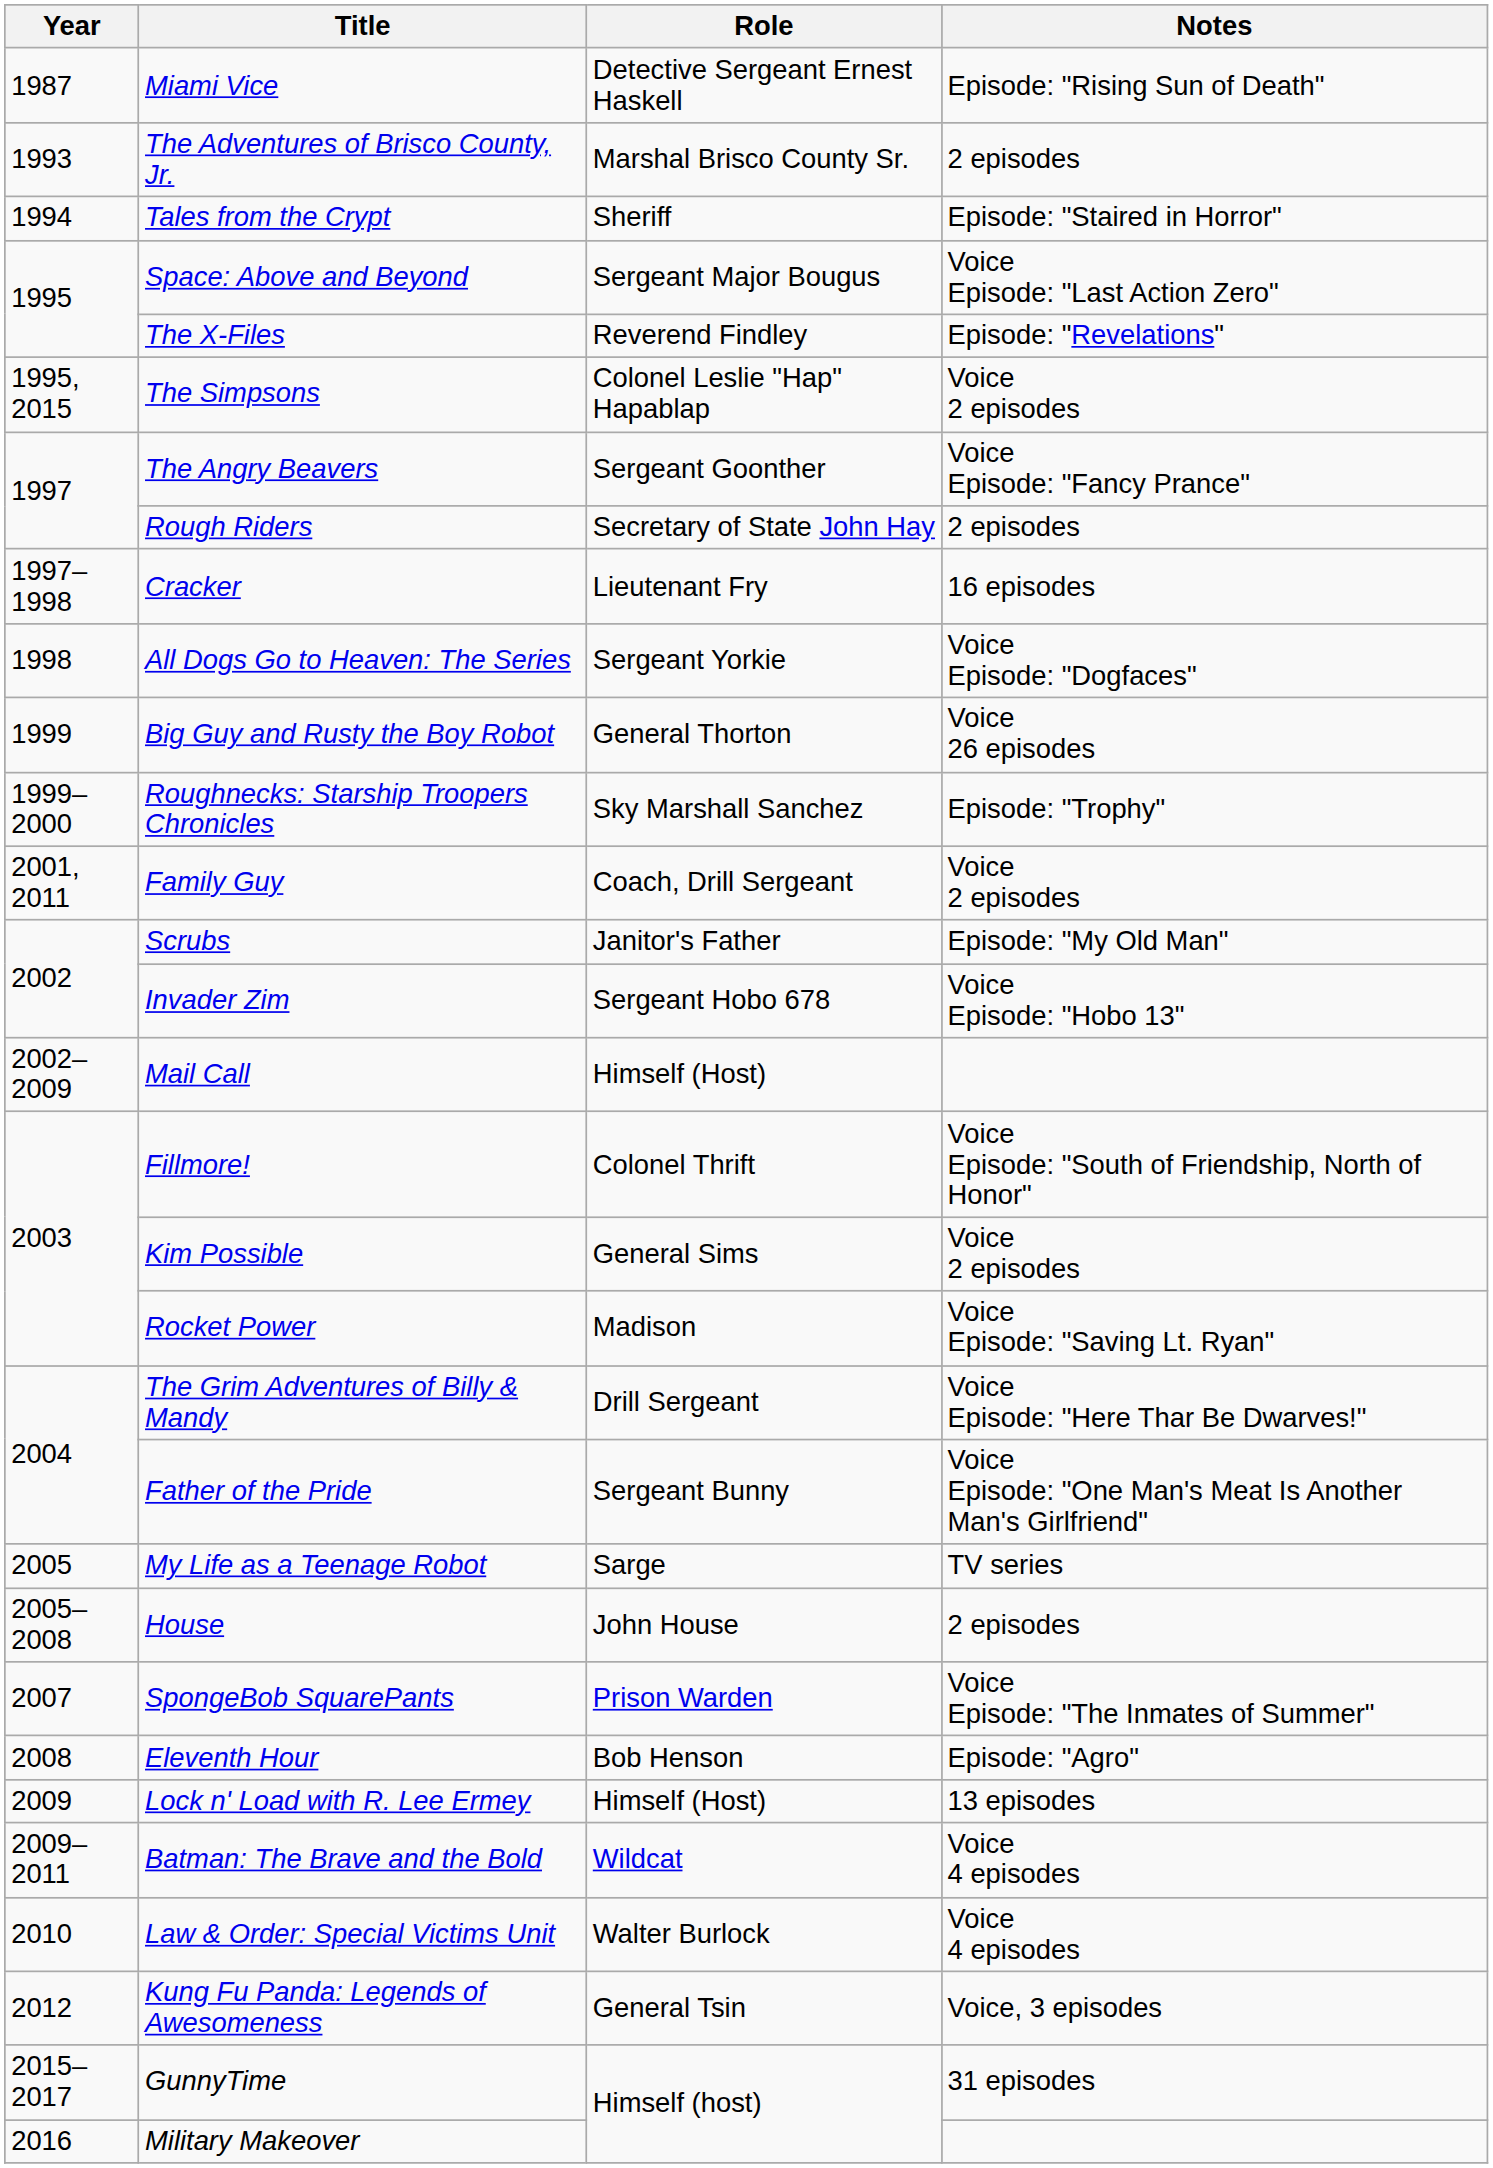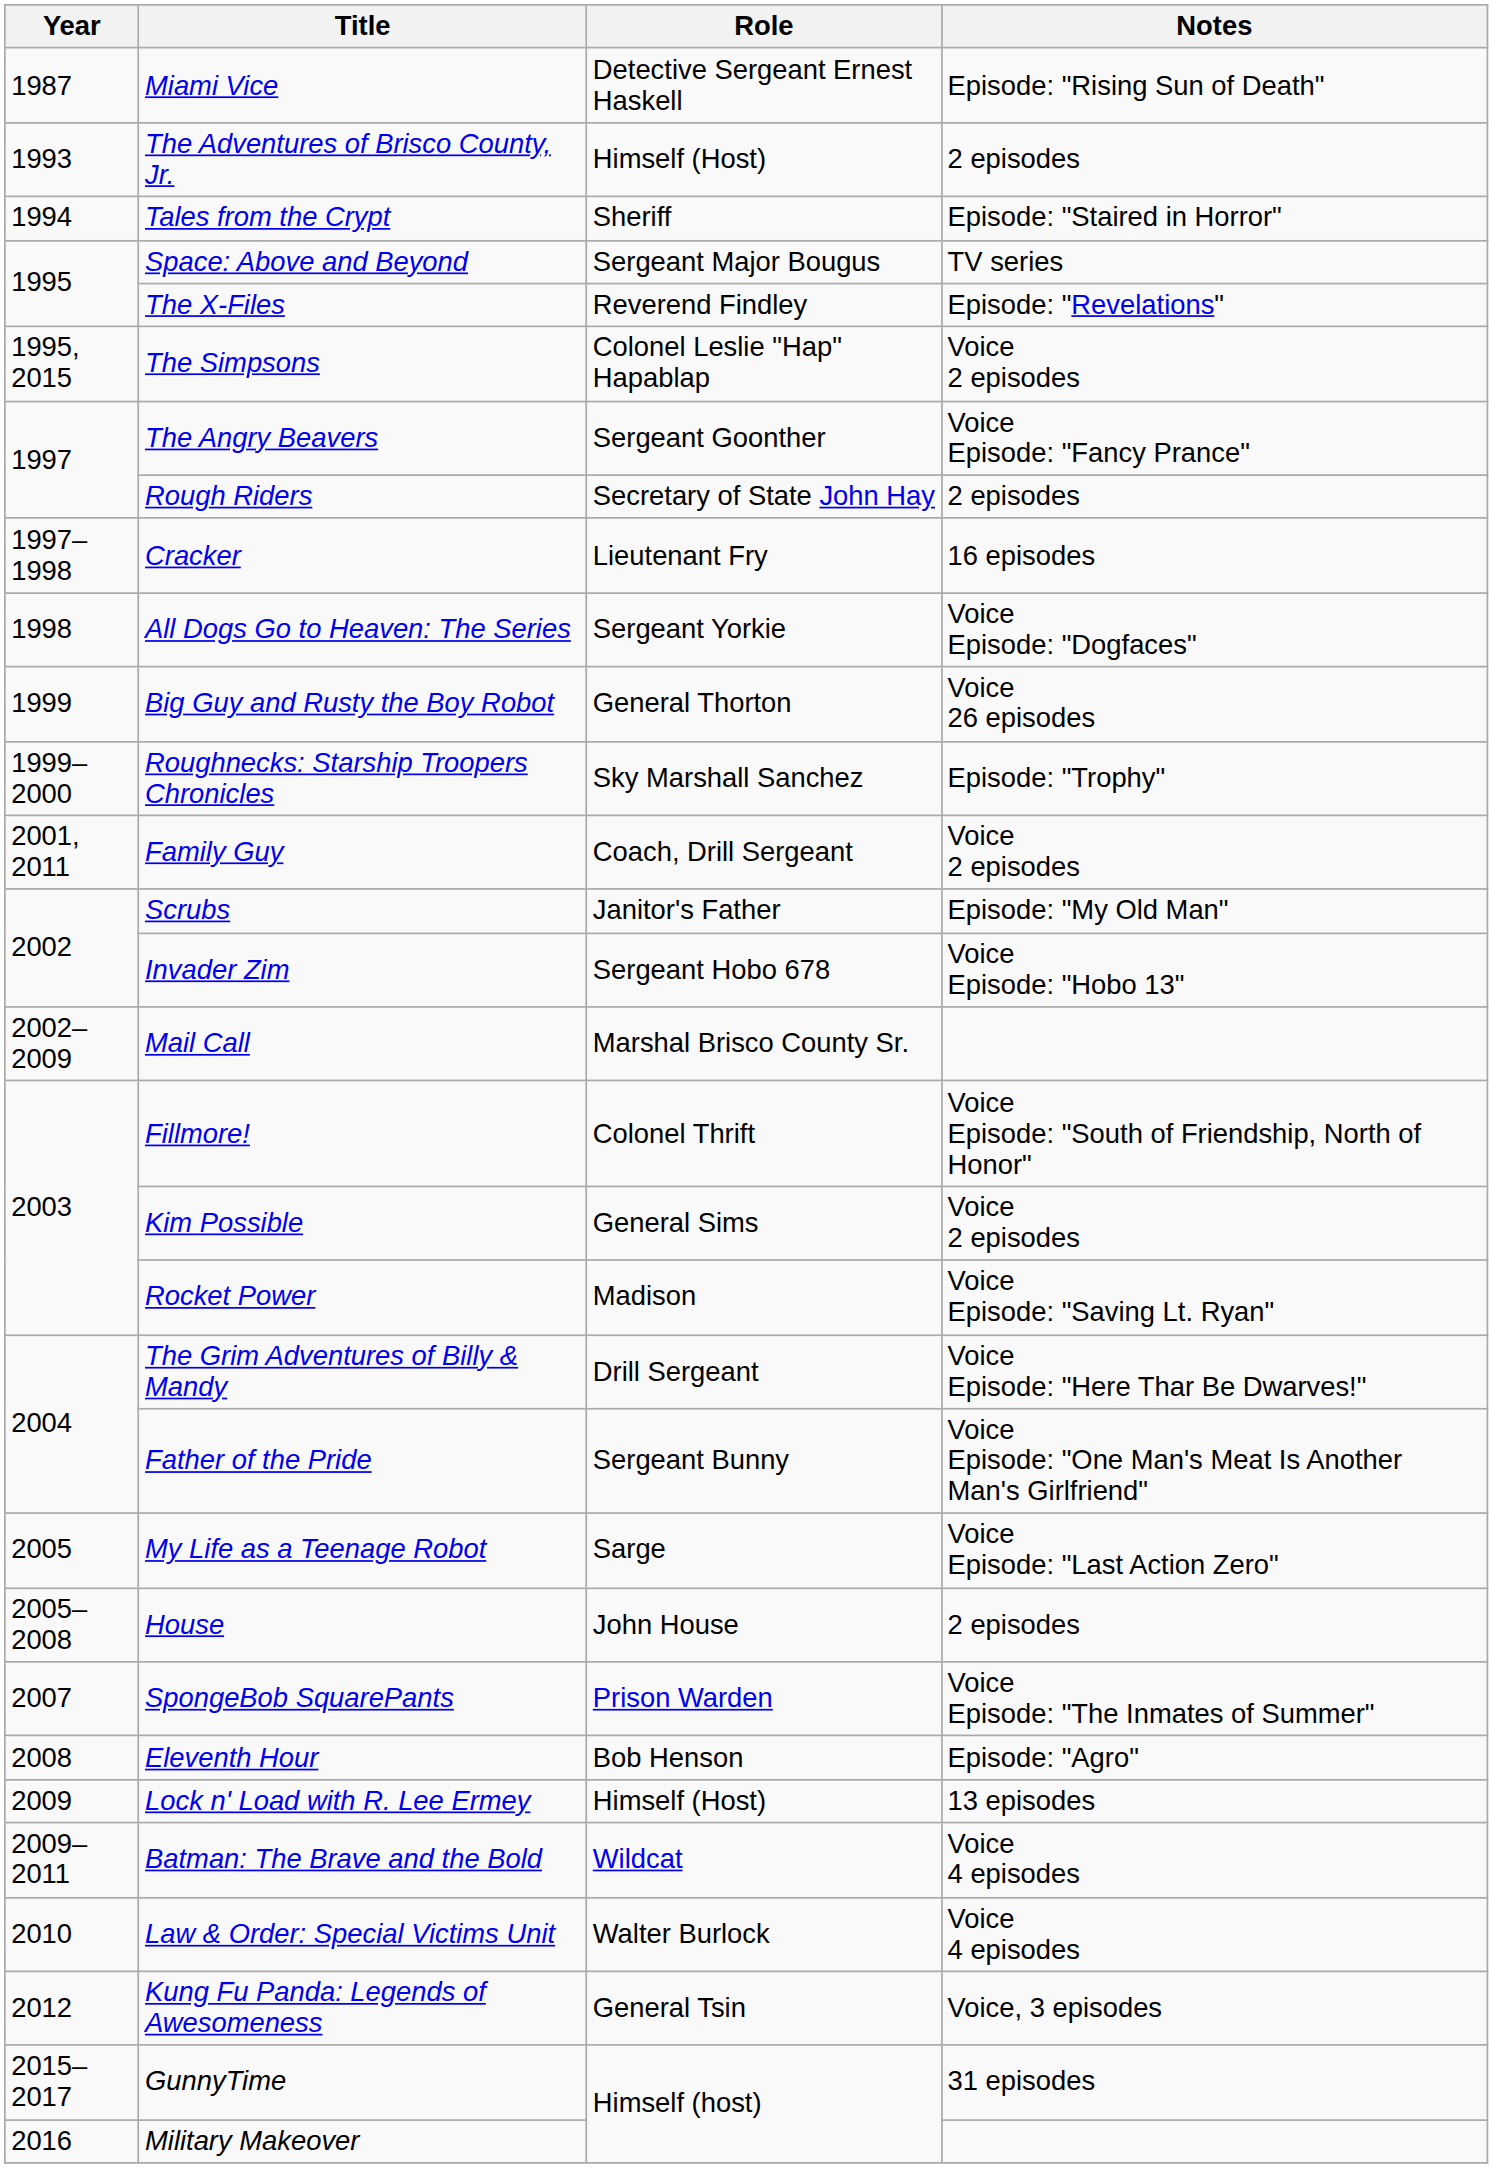 <table class="wikitable sortable">
 <tr>
 <th>Year</th>
 <th>Title</th>
 <th>Role</th>
 <th>Notes</th>
 </tr>
 <tr>
 <td>1987</td>
 <td><em><a href='#'>Miami Vice</a></em></td>
 <td>Detective Sergeant Ernest Haskell</td>
 <td>Episode: "Rising Sun of Death"</td>
 </tr>
 <tr>
 <td>1993</td>
 <td><em><a href='#'>The Adventures of Brisco County, Jr.</a></em></td>
-<td>Marshal Brisco County Sr.</td>
+<td>Himself (Host)</td>
 <td>2 episodes</td>
 </tr>
 <tr>
 <td>1994</td>
 <td><em><a href='#'>Tales from the Crypt</a></em></td>
 <td>Sheriff</td>
 <td>Episode: "Staired in Horror"</td>
 </tr>
 <tr>
 <td rowspan="2">1995</td>
 <td><em><a href='#'>Space: Above and Beyond</a></em></td>
 <td>Sergeant Major Bougus</td>
-<td>Voice<br>Episode: "Last Action Zero"</td>
+<td>TV series</td>
 </tr>
 <tr>
 <td><em><a href='#'>The X-Files</a></em></td>
 <td>Reverend Findley</td>
 <td>Episode: "<a href='#'>Revelations</a>"</td>
 </tr>
 <tr>
 <td>1995, 2015</td>
 <td><em><a href='#'>The Simpsons</a></em></td>
 <td>Colonel Leslie "Hap" Hapablap</td>
 <td>Voice<br>2 episodes</td>
 </tr>
 <tr>
 <td rowspan="2">1997</td>
 <td><em><a href='#'>The Angry Beavers</a></em></td>
 <td>Sergeant Goonther</td>
 <td>Voice<br>Episode: "Fancy Prance"</td>
 </tr>
 <tr>
 <td><em><a href='#'>Rough Riders</a></em></td>
 <td>Secretary of State <a href='#'>John Hay</a></td>
 <td>2 episodes</td>
 </tr>
 <tr>
 <td>1997–1998</td>
 <td><em><a href='#'>Cracker</a></em></td>
 <td>Lieutenant Fry</td>
 <td>16 episodes</td>
 </tr>
 <tr>
 <td>1998</td>
 <td><em><a href='#'>All Dogs Go to Heaven: The Series</a></em></td>
 <td>Sergeant Yorkie</td>
 <td>Voice<br>Episode: "Dogfaces"</td>
 </tr>
 <tr>
 <td>1999</td>
 <td><em><a href='#'>Big Guy and Rusty the Boy Robot</a></em></td>
 <td>General Thorton</td>
 <td>Voice<br>26 episodes</td>
 </tr>
 <tr>
 <td>1999–2000</td>
 <td><em><a href='#'>Roughnecks: Starship Troopers Chronicles</a></em></td>
 <td>Sky Marshall Sanchez</td>
 <td>Episode: "Trophy"</td>
 </tr>
 <tr>
 <td>2001, 2011</td>
 <td><em><a href='#'>Family Guy</a></em></td>
 <td>Coach, Drill Sergeant</td>
 <td>Voice<br>2 episodes</td>
 </tr>
 <tr>
 <td rowspan="2">2002</td>
 <td><em><a href='#'>Scrubs</a></em></td>
 <td>Janitor's Father</td>
 <td>Episode: "My Old Man"</td>
 </tr>
 <tr>
 <td><em><a href='#'>Invader Zim</a></em></td>
 <td>Sergeant Hobo 678</td>
 <td>Voice<br>Episode: "Hobo 13"</td>
 </tr>
 <tr>
 <td>2002–2009</td>
 <td><em><a href='#'>Mail Call</a></em></td>
-<td>Himself (Host)</td>
+<td>Marshal Brisco County Sr.</td>
 <td></td>
 </tr>
 <tr>
 <td rowspan="3">2003</td>
 <td><em><a href='#'>Fillmore!</a></em></td>
 <td>Colonel Thrift</td>
 <td>Voice<br>Episode: "South of Friendship, North of Honor"</td>
 </tr>
 <tr>
 <td><em><a href='#'>Kim Possible</a></em></td>
 <td>General Sims</td>
 <td>Voice<br>2 episodes</td>
 </tr>
 <tr>
 <td><em><a href='#'>Rocket Power</a></em></td>
 <td>Madison</td>
 <td>Voice<br>Episode: "Saving Lt. Ryan"</td>
 </tr>
 <tr>
 <td rowspan="2">2004</td>
 <td><em><a href='#'>The Grim Adventures of Billy & Mandy</a></em></td>
 <td>Drill Sergeant</td>
 <td>Voice<br>Episode: "Here Thar Be Dwarves!"</td>
 </tr>
 <tr>
 <td><em><a href='#'>Father of the Pride</a></em></td>
 <td>Sergeant Bunny</td>
 <td>Voice<br>Episode: "One Man's Meat Is Another Man's Girlfriend"</td>
 </tr>
 <tr>
 <td>2005</td>
 <td><em><a href='#'>My Life as a Teenage Robot</a></em></td>
 <td>Sarge</td>
-<td>TV series</td>
+<td>Voice<br>Episode: "Last Action Zero"</td>
 </tr>
 <tr>
 <td>2005–2008</td>
 <td><em><a href='#'>House</a></em></td>
 <td>John House</td>
 <td>2 episodes</td>
 </tr>
 <tr>
 <td>2007</td>
 <td><em><a href='#'>SpongeBob SquarePants</a></em></td>
 <td><a href='#'>Prison Warden</a></td>
 <td>Voice<br>Episode: "The Inmates of Summer"</td>
 </tr>
 <tr>
 <td>2008</td>
 <td><em><a href='#'>Eleventh Hour</a></em></td>
 <td>Bob Henson</td>
 <td>Episode: "Agro"</td>
 </tr>
 <tr>
 <td>2009</td>
 <td><em><a href='#'>Lock n' Load with R. Lee Ermey</a></em></td>
 <td>Himself (Host)</td>
 <td>13 episodes</td>
 </tr>
 <tr>
 <td>2009–2011</td>
 <td><em><a href='#'>Batman: The Brave and the Bold</a></em></td>
 <td><a href='#'>Wildcat</a></td>
 <td>Voice<br>4 episodes</td>
 </tr>
 <tr>
 <td>2010</td>
 <td><em><a href='#'>Law & Order: Special Victims Unit</a></em></td>
 <td>Walter Burlock</td>
 <td>Voice<br>4 episodes</td>
 </tr>
 <tr>
 <td>2012</td>
 <td><em><a href='#'>Kung Fu Panda: Legends of Awesomeness</a></em></td>
 <td>General Tsin</td>
 <td>Voice, 3 episodes</td>
 </tr>
 <tr>
 <td>2015–2017</td>
 <td><em>GunnyTime</em></td>
 <td rowspan="2">Himself (host)</td>
 <td>31 episodes</td>
 </tr>
 <tr>
 <td>2016</td>
 <td><em>Military Makeover</em></td>
 <td></td>
 </tr>
 </table>
